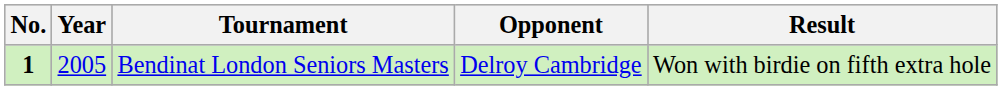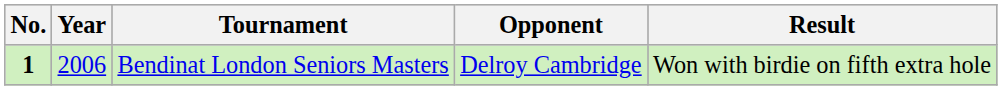 <table class="wikitable" style="font-size:95%;">
 <tr>
 <th>No.</th>
 <th>Year</th>
 <th>Tournament</th>
 <th>Opponent</th>
 <th>Result</th>
 </tr>
 <tr style="background:#D0F0C0;">
 <td align=center><strong>1</strong></td>
-<td><a href='#'>2005</a></td>
+<td><a href='#'>2006</a></td>
 <td><a href='#'>Bendinat London Seniors Masters</a></td>
 <td> <a href='#'>Delroy Cambridge</a></td>
 <td>Won with birdie on fifth extra hole</td>
 </tr>
 </table>
